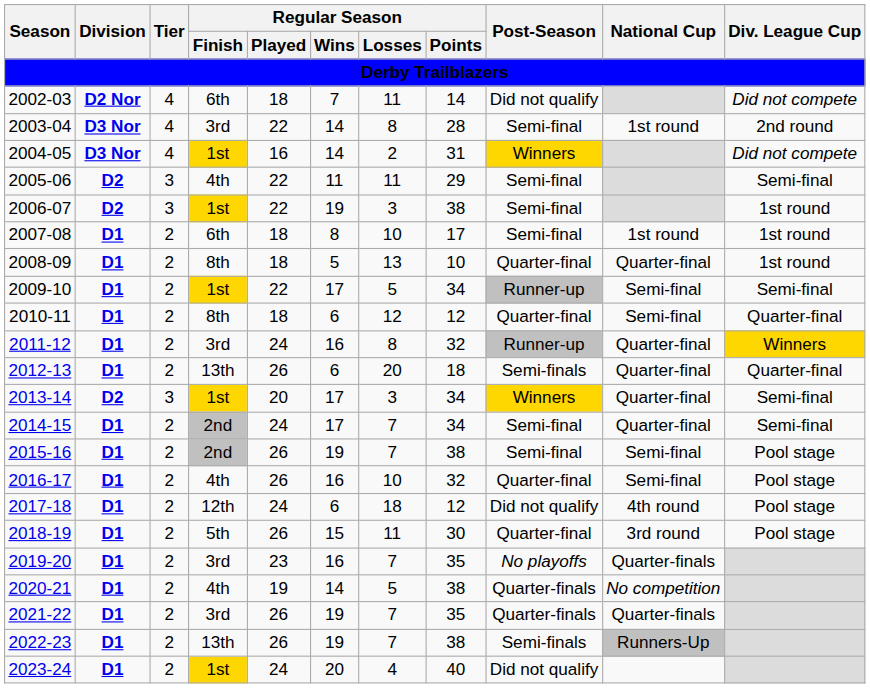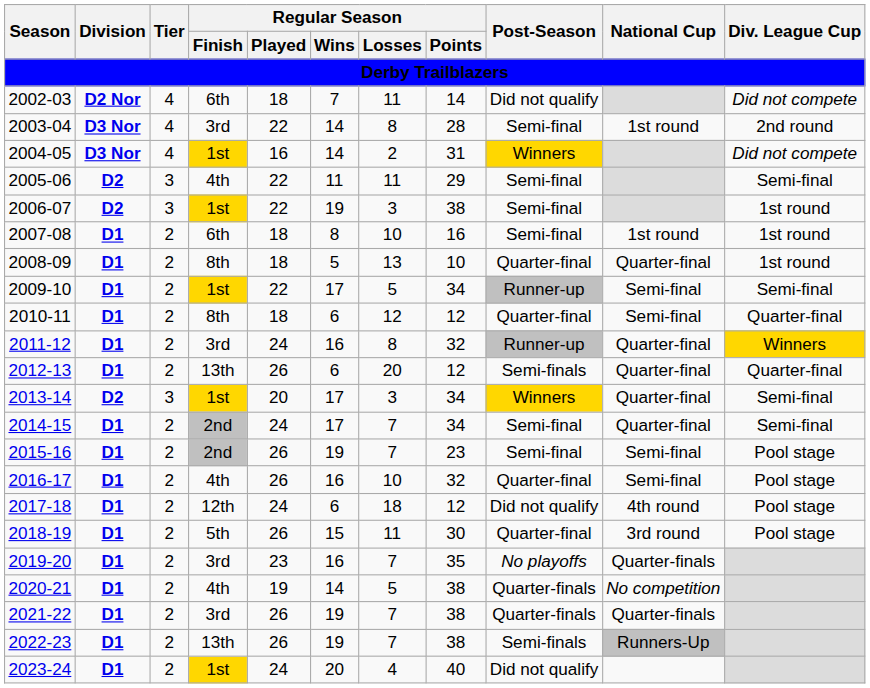 <table class="wikitable" style="font-size:100%;">
 <tr bgcolor="#efefef">
 <th rowspan="2">Season</th>
 <th rowspan="2">Division</th>
 <th rowspan="2">Tier</th>
 <th colspan="5">Regular Season</th>
 <th rowspan="2">Post-Season</th>
 <th rowspan="2">National Cup</th>
 <th rowspan="2">Div. League Cup</th>
 </tr>
 <tr>
 <th>Finish</th>
 <th>Played</th>
 <th>Wins</th>
 <th>Losses</th>
 <th>Points</th>
 </tr>
 <tr>
 <td colspan="12" align=center bgcolor="#0000FF"><span><strong>Derby Trailblazers</strong> </span></td>
 </tr>
 <tr>
 <td style="text-align:center;">2002-03</td>
 <td style="text-align:center;"><strong><a href='#'>D2 Nor</a></strong></td>
 <td style="text-align:center;">4</td>
 <td style="text-align:center;">6th</td>
 <td style="text-align:center;">18</td>
 <td style="text-align:center;">7</td>
 <td style="text-align:center;">11</td>
 <td style="text-align:center;">14</td>
 <td style="text-align:center;">Did not qualify</td>
 <td style="text-align:center;"bgcolor=#dcdcdc></td>
 <td style="text-align:center;"><em>Did not compete</em></td>
 </tr>
 <tr>
 <td style="text-align:center;">2003-04</td>
 <td style="text-align:center;"><strong><a href='#'>D3 Nor</a></strong></td>
 <td style="text-align:center;">4</td>
 <td style="text-align:center;">3rd</td>
 <td style="text-align:center;">22</td>
 <td style="text-align:center;">14</td>
 <td style="text-align:center;">8</td>
 <td style="text-align:center;">28</td>
 <td style="text-align:center;">Semi-final</td>
 <td style="text-align:center;">1st round</td>
 <td style="text-align:center;">2nd round</td>
 </tr>
 <tr>
 <td style="text-align:center;">2004-05</td>
 <td style="text-align:center;"><strong><a href='#'>D3 Nor</a></strong></td>
 <td style="text-align:center;">4</td>
 <td style="text-align:center;"bgcolor=gold>1st</td>
 <td style="text-align:center;">16</td>
 <td style="text-align:center;">14</td>
 <td style="text-align:center;">2</td>
 <td style="text-align:center;">31</td>
 <td style="text-align:center;"bgcolor=gold>Winners</td>
 <td style="text-align:center;"bgcolor=#dcdcdc></td>
 <td style="text-align:center;"><em>Did not compete</em></td>
 </tr>
 <tr>
 <td style="text-align:center;">2005-06</td>
 <td style="text-align:center;"><strong><a href='#'>D2</a></strong></td>
 <td style="text-align:center;">3</td>
 <td style="text-align:center;">4th</td>
 <td style="text-align:center;">22</td>
 <td style="text-align:center;">11</td>
 <td style="text-align:center;">11</td>
 <td style="text-align:center;">29</td>
 <td style="text-align:center;">Semi-final</td>
 <td style="text-align:center;"bgcolor=#dcdcdc></td>
 <td style="text-align:center;">Semi-final</td>
 </tr>
 <tr>
 <td style="text-align:center;">2006-07</td>
 <td style="text-align:center;"><strong><a href='#'>D2</a></strong></td>
 <td style="text-align:center;">3</td>
 <td style="text-align:center;"bgcolor=gold>1st</td>
 <td style="text-align:center;">22</td>
 <td style="text-align:center;">19</td>
 <td style="text-align:center;">3</td>
 <td style="text-align:center;">38</td>
 <td style="text-align:center;">Semi-final</td>
 <td style="text-align:center;"bgcolor=#dcdcdc></td>
 <td style="text-align:center;">1st round</td>
 </tr>
 <tr>
 <td style="text-align:center;">2007-08</td>
 <td style="text-align:center;"><strong><a href='#'>D1</a></strong></td>
 <td style="text-align:center;">2</td>
 <td style="text-align:center;">6th</td>
 <td style="text-align:center;">18</td>
 <td style="text-align:center;">8</td>
 <td style="text-align:center;">10</td>
-<td style="text-align:center;">17</td>
+<td style="text-align:center;">16</td>
 <td style="text-align:center;">Semi-final</td>
 <td style="text-align:center;">1st round</td>
 <td style="text-align:center;">1st round</td>
 </tr>
 <tr>
 <td style="text-align:center;">2008-09</td>
 <td style="text-align:center;"><strong><a href='#'>D1</a></strong></td>
 <td style="text-align:center;">2</td>
 <td style="text-align:center;">8th</td>
 <td style="text-align:center;">18</td>
 <td style="text-align:center;">5</td>
 <td style="text-align:center;">13</td>
 <td style="text-align:center;">10</td>
 <td style="text-align:center;">Quarter-final</td>
 <td style="text-align:center;">Quarter-final</td>
 <td style="text-align:center;">1st round</td>
 </tr>
 <tr>
 <td style="text-align:center;">2009-10</td>
 <td style="text-align:center;"><strong><a href='#'>D1</a></strong></td>
 <td style="text-align:center;">2</td>
 <td style="text-align:center;"bgcolor=gold>1st</td>
 <td style="text-align:center;">22</td>
 <td style="text-align:center;">17</td>
 <td style="text-align:center;">5</td>
 <td style="text-align:center;">34</td>
 <td style="text-align:center;"bgcolor=silver>Runner-up</td>
 <td style="text-align:center;">Semi-final</td>
 <td style="text-align:center;">Semi-final</td>
 </tr>
 <tr>
 <td style="text-align:center;">2010-11</td>
 <td style="text-align:center;"><strong><a href='#'>D1</a></strong></td>
 <td style="text-align:center;">2</td>
 <td style="text-align:center;">8th</td>
 <td style="text-align:center;">18</td>
 <td style="text-align:center;">6</td>
 <td style="text-align:center;">12</td>
 <td style="text-align:center;">12</td>
 <td style="text-align:center;">Quarter-final</td>
 <td style="text-align:center;">Semi-final</td>
 <td style="text-align:center;">Quarter-final</td>
 </tr>
 <tr>
 <td style="text-align:center;"><a href='#'>2011-12</a></td>
 <td style="text-align:center;"><strong><a href='#'>D1</a></strong></td>
 <td style="text-align:center;">2</td>
 <td style="text-align:center;">3rd</td>
 <td style="text-align:center;">24</td>
 <td style="text-align:center;">16</td>
 <td style="text-align:center;">8</td>
 <td style="text-align:center;">32</td>
 <td style="text-align:center;"bgcolor=silver>Runner-up</td>
 <td style="text-align:center;">Quarter-final</td>
 <td style="text-align:center;"bgcolor=gold>Winners</td>
 </tr>
 <tr>
 <td style="text-align:center;"><a href='#'>2012-13</a></td>
 <td style="text-align:center;"><strong><a href='#'>D1</a></strong></td>
 <td style="text-align:center;">2</td>
 <td style="text-align:center;">13th</td>
 <td style="text-align:center;">26</td>
 <td style="text-align:center;">6</td>
 <td style="text-align:center;">20</td>
-<td style="text-align:center;">18</td>
+<td style="text-align:center;">12</td>
 <td style="text-align:center;">Semi-finals</td>
 <td style="text-align:center;">Quarter-final</td>
 <td style="text-align:center;">Quarter-final</td>
 </tr>
 <tr>
 <td style="text-align:center;"><a href='#'>2013-14</a></td>
 <td style="text-align:center;"><strong><a href='#'>D2</a></strong></td>
 <td style="text-align:center;">3</td>
 <td style="text-align:center;"bgcolor=gold>1st</td>
 <td style="text-align:center;">20</td>
 <td style="text-align:center;">17</td>
 <td style="text-align:center;">3</td>
 <td style="text-align:center;">34</td>
 <td style="text-align:center;"bgcolor=gold>Winners</td>
 <td style="text-align:center;">Quarter-final</td>
 <td style="text-align:center;">Semi-final</td>
 </tr>
 <tr>
 <td style="text-align:center;"><a href='#'>2014-15</a></td>
 <td style="text-align:center;"><strong><a href='#'>D1</a></strong></td>
 <td style="text-align:center;">2</td>
 <td style="text-align:center;"bgcolor=silver>2nd</td>
 <td style="text-align:center;">24</td>
 <td style="text-align:center;">17</td>
 <td style="text-align:center;">7</td>
 <td style="text-align:center;">34</td>
 <td style="text-align:center;">Semi-final</td>
 <td style="text-align:center;">Quarter-final</td>
 <td style="text-align:center;">Semi-final</td>
 </tr>
 <tr>
 <td style="text-align:center;"><a href='#'>2015-16</a></td>
 <td style="text-align:center;"><strong><a href='#'>D1</a></strong></td>
 <td style="text-align:center;">2</td>
 <td style="text-align:center;"bgcolor=silver>2nd</td>
 <td style="text-align:center;">26</td>
 <td style="text-align:center;">19</td>
 <td style="text-align:center;">7</td>
-<td style="text-align:center;">38</td>
+<td style="text-align:center;">23</td>
 <td style="text-align:center;">Semi-final</td>
 <td style="text-align:center;">Semi-final</td>
 <td style="text-align:center;">Pool stage</td>
 </tr>
 <tr>
 <td style="text-align:center;"><a href='#'>2016-17</a></td>
 <td style="text-align:center;"><strong><a href='#'>D1</a></strong></td>
 <td style="text-align:center;">2</td>
 <td style="text-align:center;">4th</td>
 <td style="text-align:center;">26</td>
 <td style="text-align:center;">16</td>
 <td style="text-align:center;">10</td>
 <td style="text-align:center;">32</td>
 <td style="text-align:center;">Quarter-final</td>
 <td style="text-align:center;">Semi-final</td>
 <td style="text-align:center;">Pool stage</td>
 </tr>
 <tr>
 <td style="text-align:center;"><a href='#'>2017-18</a></td>
 <td style="text-align:center;"><strong><a href='#'>D1</a></strong></td>
 <td style="text-align:center;">2</td>
 <td style="text-align:center;">12th</td>
 <td style="text-align:center;">24</td>
 <td style="text-align:center;">6</td>
 <td style="text-align:center;">18</td>
 <td style="text-align:center;">12</td>
 <td style="text-align:center;">Did not qualify</td>
 <td style="text-align:center;">4th round</td>
 <td style="text-align:center;">Pool stage</td>
 </tr>
 <tr>
 <td style="text-align:center;"><a href='#'>2018-19</a></td>
 <td style="text-align:center;"><strong><a href='#'>D1</a></strong></td>
 <td style="text-align:center;">2</td>
 <td style="text-align:center;">5th</td>
 <td style="text-align:center;">26</td>
 <td style="text-align:center;">15</td>
 <td style="text-align:center;">11</td>
 <td style="text-align:center;">30</td>
 <td style="text-align:center;">Quarter-final</td>
 <td style="text-align:center;">3rd round</td>
 <td style="text-align:center;">Pool stage</td>
 </tr>
 <tr>
 <td style="text-align:center;"><a href='#'>2019-20</a></td>
 <td style="text-align:center;"><strong><a href='#'>D1</a></strong></td>
 <td style="text-align:center;">2</td>
 <td style="text-align:center;">3rd</td>
 <td style="text-align:center;">23</td>
 <td style="text-align:center;">16</td>
 <td style="text-align:center;">7</td>
 <td style="text-align:center;">35</td>
 <td style="text-align:center;"><em>No playoffs</em></td>
 <td style="text-align:center;">Quarter-finals</td>
 <td style="text-align:center;"bgcolor=#dcdcdc></td>
 </tr>
 <tr>
 <td style="text-align:center;"><a href='#'>2020-21</a></td>
 <td style="text-align:center;"><strong><a href='#'>D1</a></strong></td>
 <td style="text-align:center;">2</td>
 <td style="text-align:center;">4th</td>
 <td style="text-align:center;">19</td>
 <td style="text-align:center;">14</td>
 <td style="text-align:center;">5</td>
 <td style="text-align:center;">38</td>
 <td style="text-align:center;">Quarter-finals</td>
 <td style="text-align:center;"><em>No competition</em></td>
 <td style="text-align:center;"bgcolor=#dcdcdc></td>
 </tr>
 <tr>
 <td style="text-align:center;"><a href='#'>2021-22</a></td>
 <td style="text-align:center;"><strong><a href='#'>D1</a></strong></td>
 <td style="text-align:center;">2</td>
 <td style="text-align:center;">3rd</td>
 <td style="text-align:center;">26</td>
 <td style="text-align:center;">19</td>
 <td style="text-align:center;">7</td>
-<td style="text-align:center;">35</td>
+<td style="text-align:center;">38</td>
 <td style="text-align:center;">Quarter-finals</td>
 <td style="text-align:center;">Quarter-finals</td>
 <td style="text-align:center;"bgcolor=#dcdcdc></td>
 </tr>
 <tr>
 <td style="text-align:center;"><a href='#'>2022-23</a></td>
 <td style="text-align:center;"><strong><a href='#'>D1</a></strong></td>
 <td style="text-align:center;">2</td>
 <td style="text-align:center;">13th</td>
 <td style="text-align:center;">26</td>
 <td style="text-align:center;">19</td>
 <td style="text-align:center;">7</td>
 <td style="text-align:center;">38</td>
 <td style="text-align:center;">Semi-finals</td>
 <td style="text-align:center;"bgcolor=silver>Runners-Up</td>
 <td style="text-align:center;"bgcolor=#dcdcdc></td>
 </tr>
 <tr>
 <td style="text-align:center;"><a href='#'>2023-24</a></td>
 <td style="text-align:center;"><strong><a href='#'>D1</a></strong></td>
 <td style="text-align:center;">2</td>
 <td style="text-align:center;"bgcolor=gold>1st</td>
 <td style="text-align:center;">24</td>
 <td style="text-align:center;">20</td>
 <td style="text-align:center;">4</td>
 <td style="text-align:center;">40</td>
 <td style="text-align:center;">Did not qualify</td>
 <td style="text-align:center;"></td>
 <td style="text-align:center;"bgcolor=#dcdcdc></td>
 </tr>
 </table>
